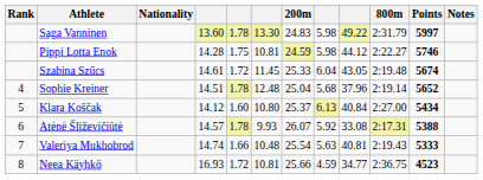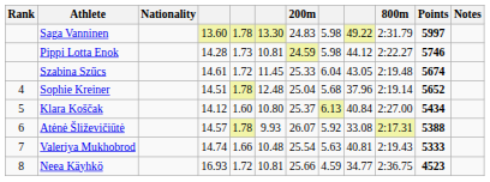 <table class="wikitable sortable" style=" text-align:center; font-size:95%;">
 <tr>
 <th>Rank</th>
 <th>Athlete</th>
 <th>Nationality</th>
 <th></th>
 <th></th>
 <th></th>
 <th>200m</th>
 <th></th>
 <th></th>
 <th>800m</th>
 <th>Points</th>
 <th>Notes</th>
 </tr>
 <tr>
 <td></td>
 <td align=left><a href='#'>Saga Vanninen</a></td>
 <td align=left></td>
 <td bgcolor=#F2F5A9>13.60</td>
 <td bgcolor=#F2F5A9>1.78 </td>
 <td bgcolor=#F2F5A9>13.30</td>
 <td>24.83 </td>
 <td>5.98</td>
 <td bgcolor=#F2F5A9>49.22 </td>
 <td>2:31.79</td>
 <td><strong>5997</strong></td>
 <td></td>
 </tr>
 <tr>
 <td></td>
 <td align=left><a href='#'>Pippi Lotta Enok</a></td>
 <td align=left></td>
 <td>14.28 </td>
-<td>1.75 </td>
+<td>1.73 </td>
 <td>10.81</td>
 <td bgcolor=#F2F5A9>24.59 </td>
 <td>5.98</td>
 <td>44.12</td>
 <td>2:22.27</td>
 <td><strong>5746</strong></td>
 <td></td>
 </tr>
 <tr>
 <td></td>
 <td align=left><a href='#'>Szabina Szűcs</a></td>
 <td align=left></td>
 <td>14.61</td>
 <td>1.72</td>
 <td>11.45</td>
 <td>25.33</td>
 <td>6.04</td>
 <td>43.05 </td>
 <td>2:19.48 </td>
 <td><strong>5674</strong></td>
 <td></td>
 </tr>
 <tr>
 <td>4</td>
 <td align=left><a href='#'>Sophie Kreiner</a></td>
 <td align=left></td>
 <td>14.51 </td>
 <td bgcolor=#F2F5A9>1.78</td>
 <td>12.48</td>
 <td>25.04 </td>
 <td>5.68 </td>
 <td>37.96 </td>
 <td>2:19.14 </td>
 <td><strong>5652</strong></td>
 <td></td>
 </tr>
 <tr>
 <td>5</td>
 <td align=left><a href='#'>Klara Koščak</a></td>
 <td align=left></td>
 <td>14.12</td>
 <td>1.60</td>
 <td>10.80 </td>
 <td>25.37</td>
 <td bgcolor=#F2F5A9>6.13</td>
 <td>40.84 </td>
 <td>2:27.00</td>
 <td><strong>5434</strong></td>
 <td></td>
 </tr>
 <tr>
 <td>6</td>
 <td align=left><a href='#'>Atėnė Šliževičiūtė</a></td>
 <td align=left></td>
 <td>14.57</td>
 <td bgcolor=#F2F5A9>1.78</td>
 <td>9.93</td>
 <td>26.07</td>
 <td>5.92</td>
 <td>33.08 </td>
 <td bgcolor=#F2F5A9>2:17.31</td>
 <td><strong>5388</strong></td>
 <td></td>
 </tr>
 <tr>
 <td>7</td>
 <td align=left><a href='#'>Valeriya Mukhobrod</a></td>
 <td align=left></td>
 <td>14.74</td>
 <td>1.66</td>
 <td>10.48 </td>
 <td>25.54</td>
 <td>5.63</td>
 <td>40.81 </td>
 <td>2:19.43</td>
 <td><strong>5333</strong></td>
 <td></td>
 </tr>
 <tr>
 <td>8</td>
 <td align=left><a href='#'>Neea Käyhkö</a></td>
 <td align=left></td>
 <td>16.93</td>
 <td>1.72</td>
 <td>10.81</td>
 <td>25.66</td>
 <td>4.59</td>
 <td>34.77</td>
 <td>2:36.75</td>
 <td><strong>4523</strong></td>
 <td></td>
 </tr>
 </table>
